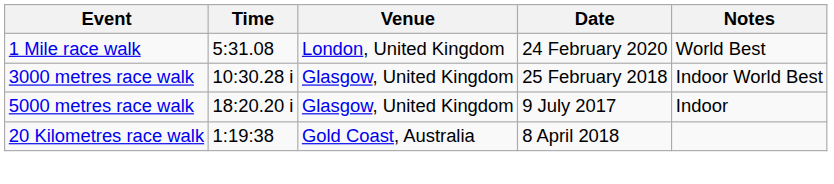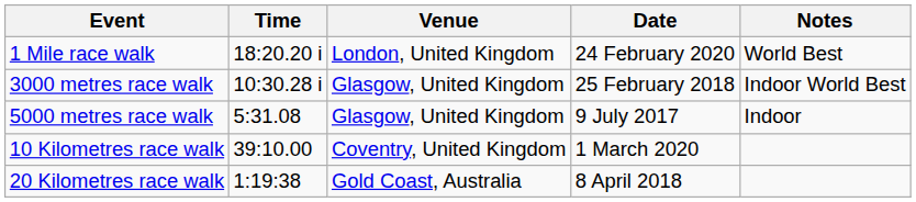 <table class="wikitable">
 <tr>
 <th>Event</th>
 <th>Time</th>
 <th>Venue</th>
 <th>Date</th>
 <th>Notes</th>
 </tr>
 <tr>
 <td><a href='#'>1 Mile race walk</a></td>
-<td>5:31.08</td>
+<td>18:20.20 i</td>
 <td><a href='#'>London</a>, United Kingdom</td>
 <td>24 February 2020</td>
 <td>World Best</td>
 </tr>
 <tr>
 <td><a href='#'>3000 metres race walk</a></td>
 <td>10:30.28 i</td>
 <td><a href='#'>Glasgow</a>, United Kingdom</td>
 <td>25 February 2018</td>
 <td>Indoor World Best</td>
 </tr>
 <tr>
 <td><a href='#'>5000 metres race walk</a></td>
-<td>18:20.20 i</td>
+<td>5:31.08</td>
 <td><a href='#'>Glasgow</a>, United Kingdom</td>
 <td>9 July 2017</td>
 <td>Indoor</td>
+</tr>
+<tr>
+<td><a href='#'>10 Kilometres race walk</a></td>
+<td>39:10.00</td>
+<td><a href='#'>Coventry</a>, United Kingdom</td>
+<td>1 March 2020</td>
+<td></td>
 </tr>
 <tr>
 <td><a href='#'>20 Kilometres race walk</a></td>
 <td>1:19:38</td>
 <td><a href='#'>Gold Coast</a>, Australia</td>
 <td>8 April 2018</td>
 <td></td>
 </tr>
 </table>
